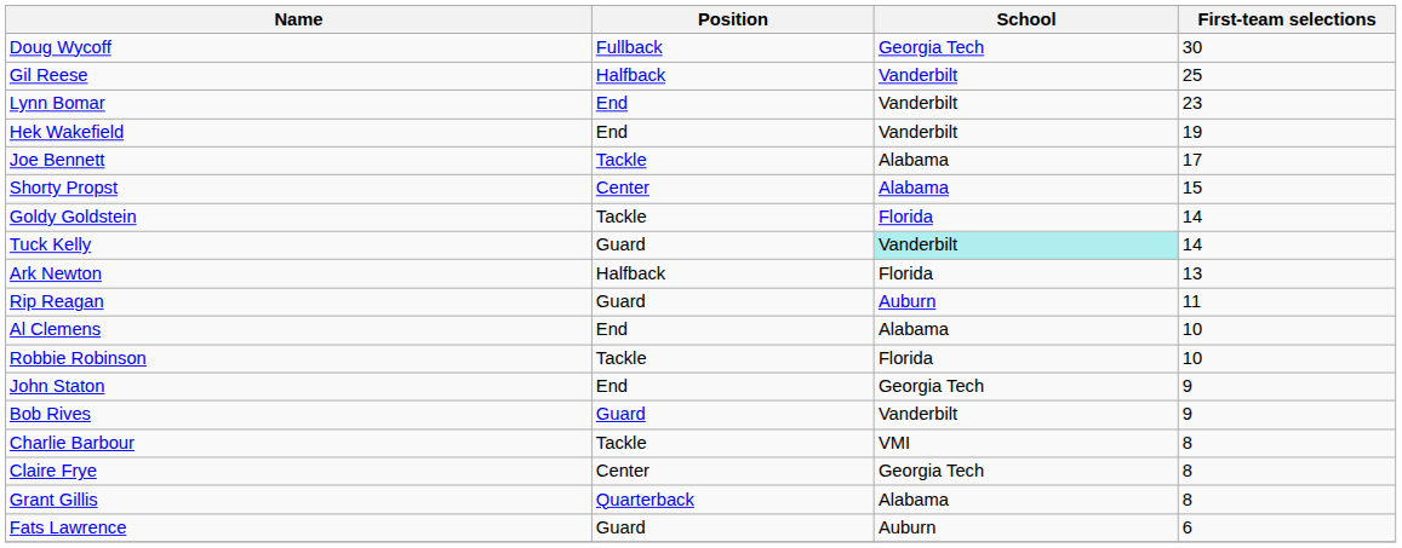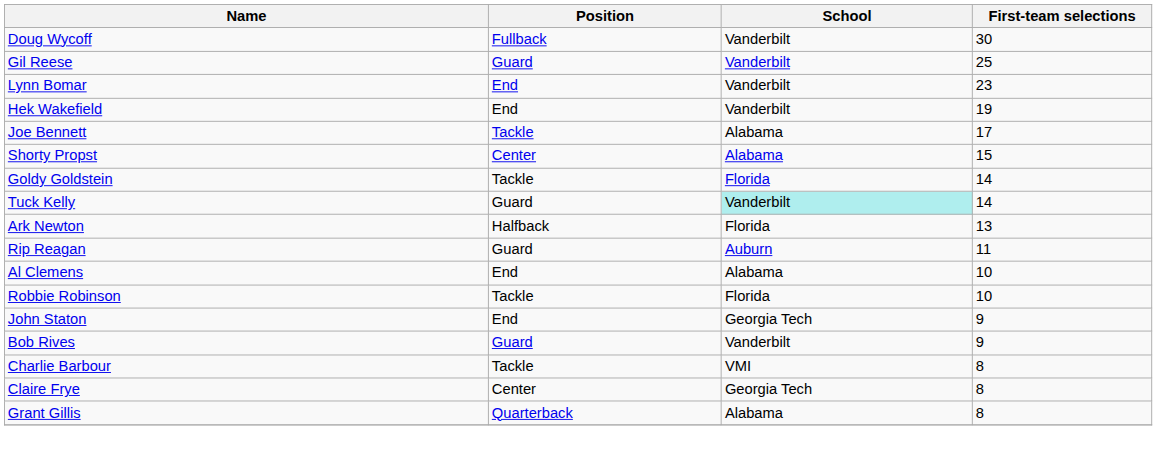 <table class="wikitable sortable">
 <tr>
 <th bgcolor="#DDDDFF" width="27%">Name</th>
 <th bgcolor="#DDDDFF" width="13%">Position</th>
 <th bgcolor="#DDDDFF" width="14%">School</th>
 <th bgcolor="#DDDDFF" width="10%">First-team selections</th>
 </tr>
 <tr align="left">
 <td><a href='#'>Doug Wycoff</a></td>
 <td><a href='#'>Fullback</a></td>
-<td><a href='#'>Georgia Tech</a></td>
+<td>Vanderbilt</td>
 <td>30</td>
 </tr>
 <tr align="left">
 <td><a href='#'>Gil Reese</a></td>
-<td><a href='#'>Halfback</a></td>
+<td><a href='#'>Guard</a></td>
 <td><a href='#'>Vanderbilt</a></td>
 <td>25</td>
 </tr>
 <tr align="left">
 <td><a href='#'>Lynn Bomar</a></td>
 <td><a href='#'>End</a></td>
 <td>Vanderbilt</td>
 <td>23</td>
 </tr>
 <tr align="left">
 <td><a href='#'>Hek Wakefield</a></td>
 <td>End</td>
 <td>Vanderbilt</td>
 <td>19</td>
 </tr>
 <tr align="left">
 <td><a href='#'>Joe Bennett</a></td>
 <td><a href='#'>Tackle</a></td>
 <td>Alabama</td>
 <td>17</td>
 </tr>
 <tr align="left">
 <td><a href='#'>Shorty Propst</a></td>
 <td><a href='#'>Center</a></td>
 <td><a href='#'>Alabama</a></td>
 <td>15</td>
 </tr>
 <tr align="left">
 <td><a href='#'>Goldy Goldstein</a></td>
 <td>Tackle</td>
 <td><a href='#'>Florida</a></td>
 <td>14</td>
 </tr>
 <tr align="left">
 <td><a href='#'>Tuck Kelly</a></td>
 <td>Guard</td>
 <td style="background: paleturquoise;">Vanderbilt</td>
 <td>14</td>
 </tr>
 <tr align="left">
 <td><a href='#'>Ark Newton</a></td>
 <td>Halfback</td>
 <td>Florida</td>
 <td>13</td>
 </tr>
 <tr align="left">
 <td><a href='#'>Rip Reagan</a></td>
 <td>Guard</td>
 <td><a href='#'>Auburn</a></td>
 <td>11</td>
 </tr>
 <tr align="left">
 <td><a href='#'>Al Clemens</a></td>
 <td>End</td>
 <td>Alabama</td>
 <td>10</td>
 </tr>
 <tr align="left">
 <td><a href='#'>Robbie Robinson</a></td>
 <td>Tackle</td>
 <td>Florida</td>
 <td>10</td>
 </tr>
 <tr align="left">
 <td><a href='#'>John Staton</a></td>
 <td>End</td>
 <td>Georgia Tech</td>
 <td>9</td>
 </tr>
 <tr align="left">
 <td><a href='#'>Bob Rives</a></td>
 <td><a href='#'>Guard</a></td>
 <td>Vanderbilt</td>
 <td>9</td>
 </tr>
 <tr align="left">
 <td><a href='#'>Charlie Barbour</a></td>
 <td>Tackle</td>
 <td>VMI</td>
 <td>8</td>
 </tr>
 <tr align="left">
 <td><a href='#'>Claire Frye</a></td>
 <td>Center</td>
 <td>Georgia Tech</td>
 <td>8</td>
 </tr>
 <tr align="left">
 <td><a href='#'>Grant Gillis</a></td>
 <td><a href='#'>Quarterback</a></td>
 <td>Alabama</td>
 <td>8</td>
 </tr>
 <tr align="left">
-<td><a href='#'>Fats Lawrence</a></td>
-<td>Guard</td>
-<td>Auburn</td>
-<td>6</td>
-</tr>
-<tr align="left">
 </tr>
 </table>
